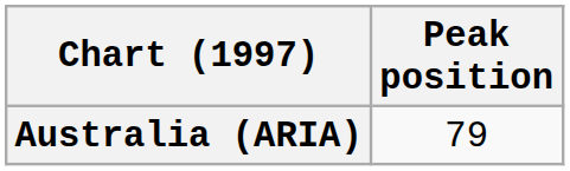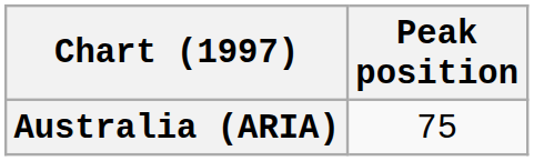 <table class="wikitable plainrowheaders" style="text-align:center">
 <tr>
 <th scope="col">Chart (1997)</th>
 <th scope="col">Peak<br>position</th>
 </tr>
 <tr>
 <th scope="row">Australia (ARIA)</th>
-<td>79</td>
+<td>75</td>
 </tr>
 </table>
